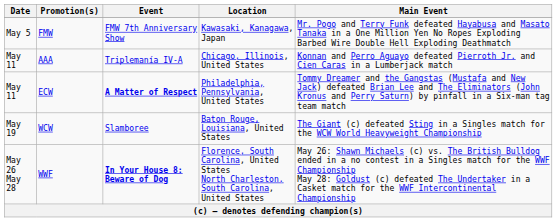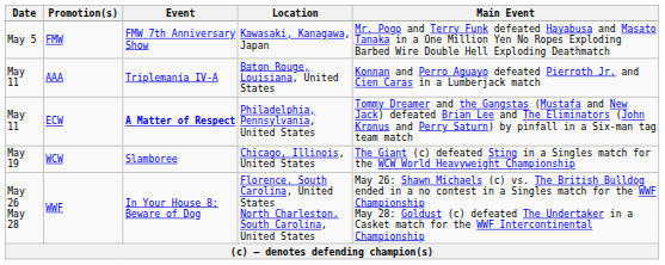 <table class="wikitable" style="width:100%;">
 <tr>
 <th width="5%">Date</th>
 <th width="5%">Promotion(s)</th>
 <th style="width:15%;">Event</th>
 <th style="width:15%;">Location</th>
 <th style="width:40%;">Main Event</th>
 </tr>
 <tr style="width:20%;" |Notes>
 </tr>
 <tr>
 <td>May 5</td>
 <td><a href='#'>FMW</a></td>
 <td><a href='#'>FMW 7th Anniversary Show</a></td>
 <td><a href='#'>Kawasaki, Kanagawa</a>, Japan</td>
 <td><a href='#'>Mr. Pogo</a> and <a href='#'>Terry Funk</a> defeated <a href='#'>Hayabusa</a> and <a href='#'>Masato Tanaka</a> in a One Million Yen No Ropes Exploding Barbed Wire Double Hell Exploding Deathmatch</td>
 </tr>
 <tr>
 <td>May 11</td>
 <td><a href='#'>AAA</a></td>
 <td><a href='#'>Triplemanía IV-A</a></td>
-<td><a href='#'>Chicago, Illinois</a>, United States</td>
+<td><a href='#'>Baton Rouge, Louisiana</a>, United States</td>
 <td><a href='#'>Konnan</a> and <a href='#'>Perro Aguayo</a> defeated <a href='#'>Pierroth Jr.</a> and <a href='#'>Cien Caras</a> in a Lumberjack match</td>
 </tr>
 <tr>
 <td>May 11</td>
 <td><a href='#'>ECW</a></td>
 <td><strong><a href='#'>A Matter of Respect</a></strong></td>
 <td><a href='#'>Philadelphia, Pennsylvania</a>, United States</td>
 <td><a href='#'>Tommy Dreamer</a> and <a href='#'>the Gangstas</a> (<a href='#'>Mustafa</a> and <a href='#'>New Jack</a>) defeated <a href='#'>Brian Lee</a> and <a href='#'>The Eliminators</a> (<a href='#'>John Kronus</a> and <a href='#'>Perry Saturn</a>) by pinfall in a Six-man tag team match</td>
 </tr>
 <tr>
 <td>May 19</td>
 <td><a href='#'>WCW</a></td>
 <td><a href='#'>Slamboree</a></td>
-<td><a href='#'>Baton Rouge, Louisiana</a>, United States</td>
+<td><a href='#'>Chicago, Illinois</a>, United States</td>
 <td><a href='#'>The Giant</a> (c) defeated <a href='#'>Sting</a> in a Singles match for the <a href='#'>WCW World Heavyweight Championship</a></td>
 </tr>
 <tr>
 <td>May 26<br>May 28</td>
 <td><a href='#'>WWF</a></td>
-<td><strong><a href='#'>In Your House 8: Beware of Dog</a></strong></td>
+<td><a href='#'>In Your House 8: Beware of Dog</a></td>
 <td><a href='#'>Florence, South Carolina</a>, United States<br><a href='#'>North Charleston, South Carolina</a>, United States</td>
 <td>May 26: <a href='#'>Shawn Michaels</a> (c) vs. <a href='#'>The British Bulldog</a> ended in a no contest in a Singles match for the <a href='#'>WWF Championship</a><br>May 28: <a href='#'>Goldust</a> (c) defeated <a href='#'>The Undertaker</a> in a Casket match for the <a href='#'>WWF Intercontinental Championship</a></td>
 </tr>
 <tr>
 <th colspan="6">(c) – denotes defending champion(s)</th>
 </tr>
 </table>
